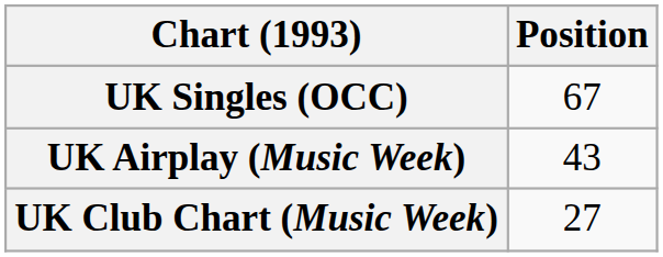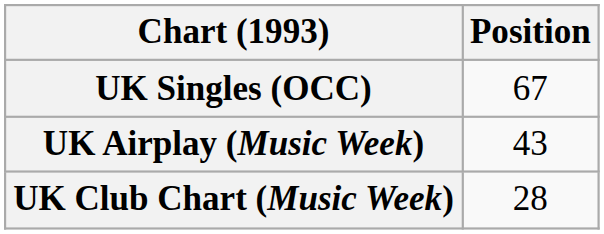 <table class="wikitable plainrowheaders" style="text-align:center">
 <tr>
 <th>Chart (1993)</th>
 <th>Position</th>
 </tr>
 <tr>
 <th scope="row">UK Singles (OCC)</th>
 <td>67</td>
 </tr>
 <tr>
 <th scope="row">UK Airplay (<em>Music Week</em>)</th>
 <td>43</td>
 </tr>
 <tr>
 <th scope="row">UK Club Chart (<em>Music Week</em>)</th>
-<td>27</td>
+<td>28</td>
 </tr>
 </table>
